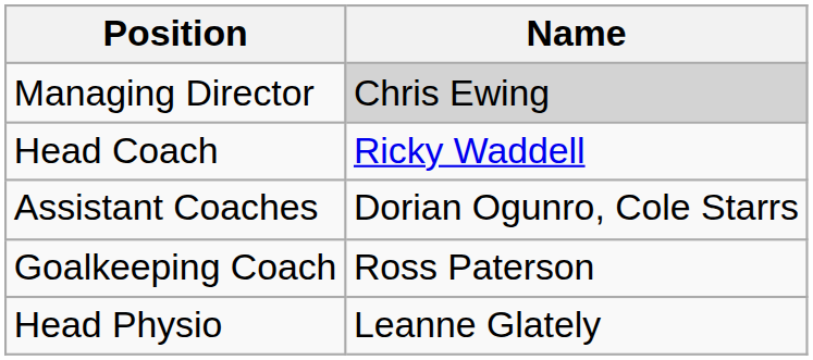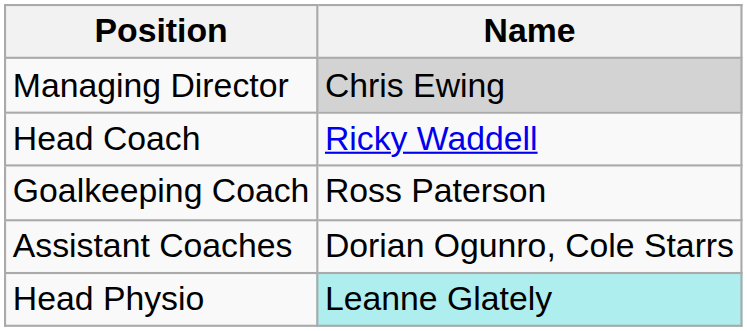 <table class="wikitable">
 <tr>
 <th>Position</th>
 <th>Name</th>
 </tr>
 <tr>
 <td>Managing Director</td>
 <td style="background: lightgrey;">Chris Ewing</td>
 </tr>
 <tr>
 <td>Head Coach</td>
 <td><a href='#'>Ricky Waddell</a></td>
 </tr>
 <tr>
+<td>Goalkeeping Coach</td>
+<td>Ross Paterson</td>
+</tr>
+<tr>
 <td>Assistant Coaches</td>
 <td>Dorian Ogunro, Cole Starrs</td>
 </tr>
 <tr>
-<td>Goalkeeping Coach</td>
-<td>Ross Paterson</td>
-</tr>
-<tr>
 <td>Head Physio</td>
-<td>Leanne Glately</td>
+<td style="background: paleturquoise;">Leanne Glately</td>
 </tr>
 </table>
